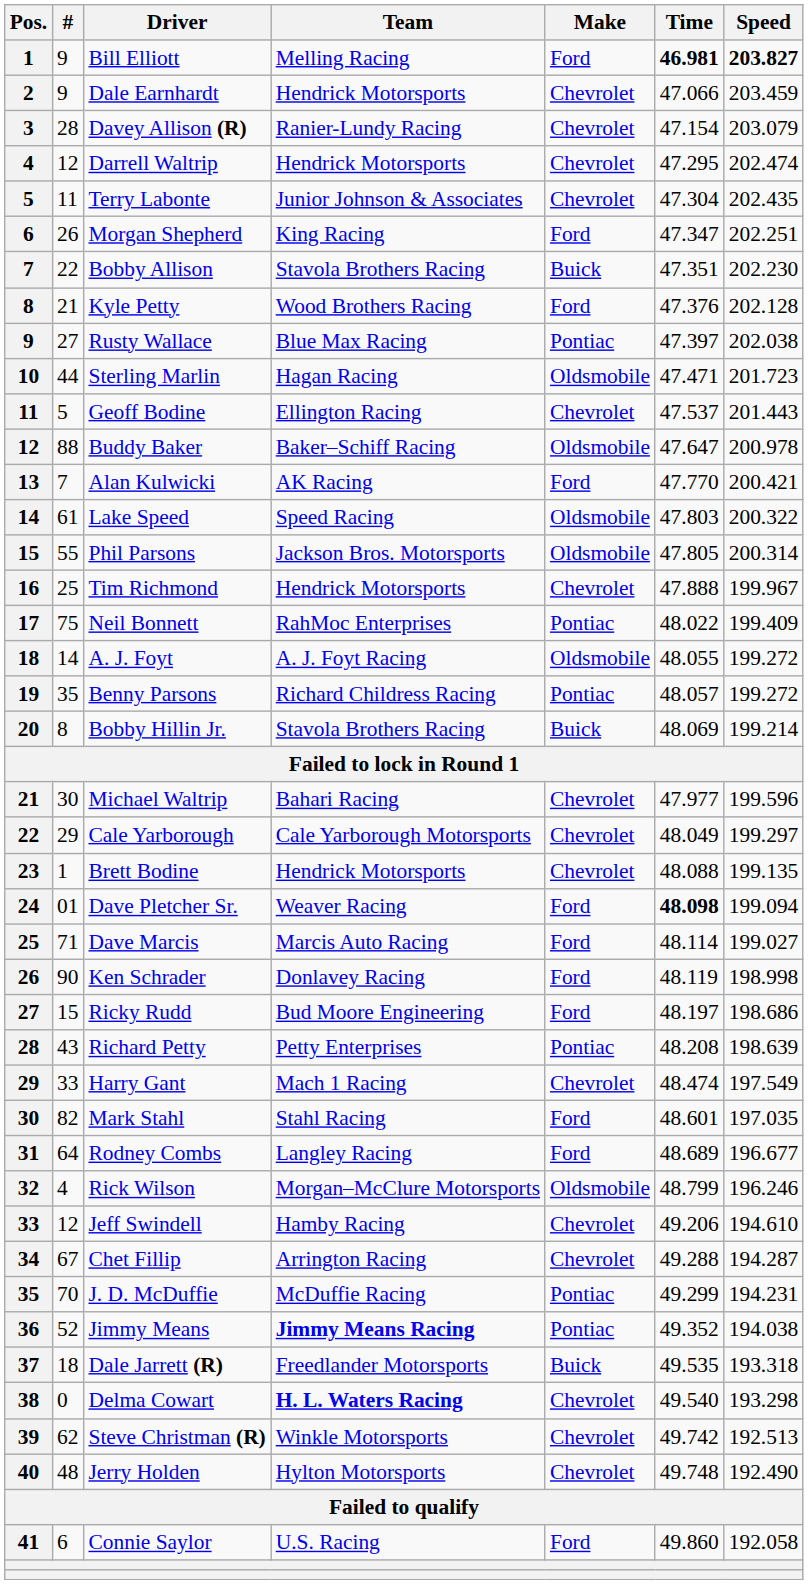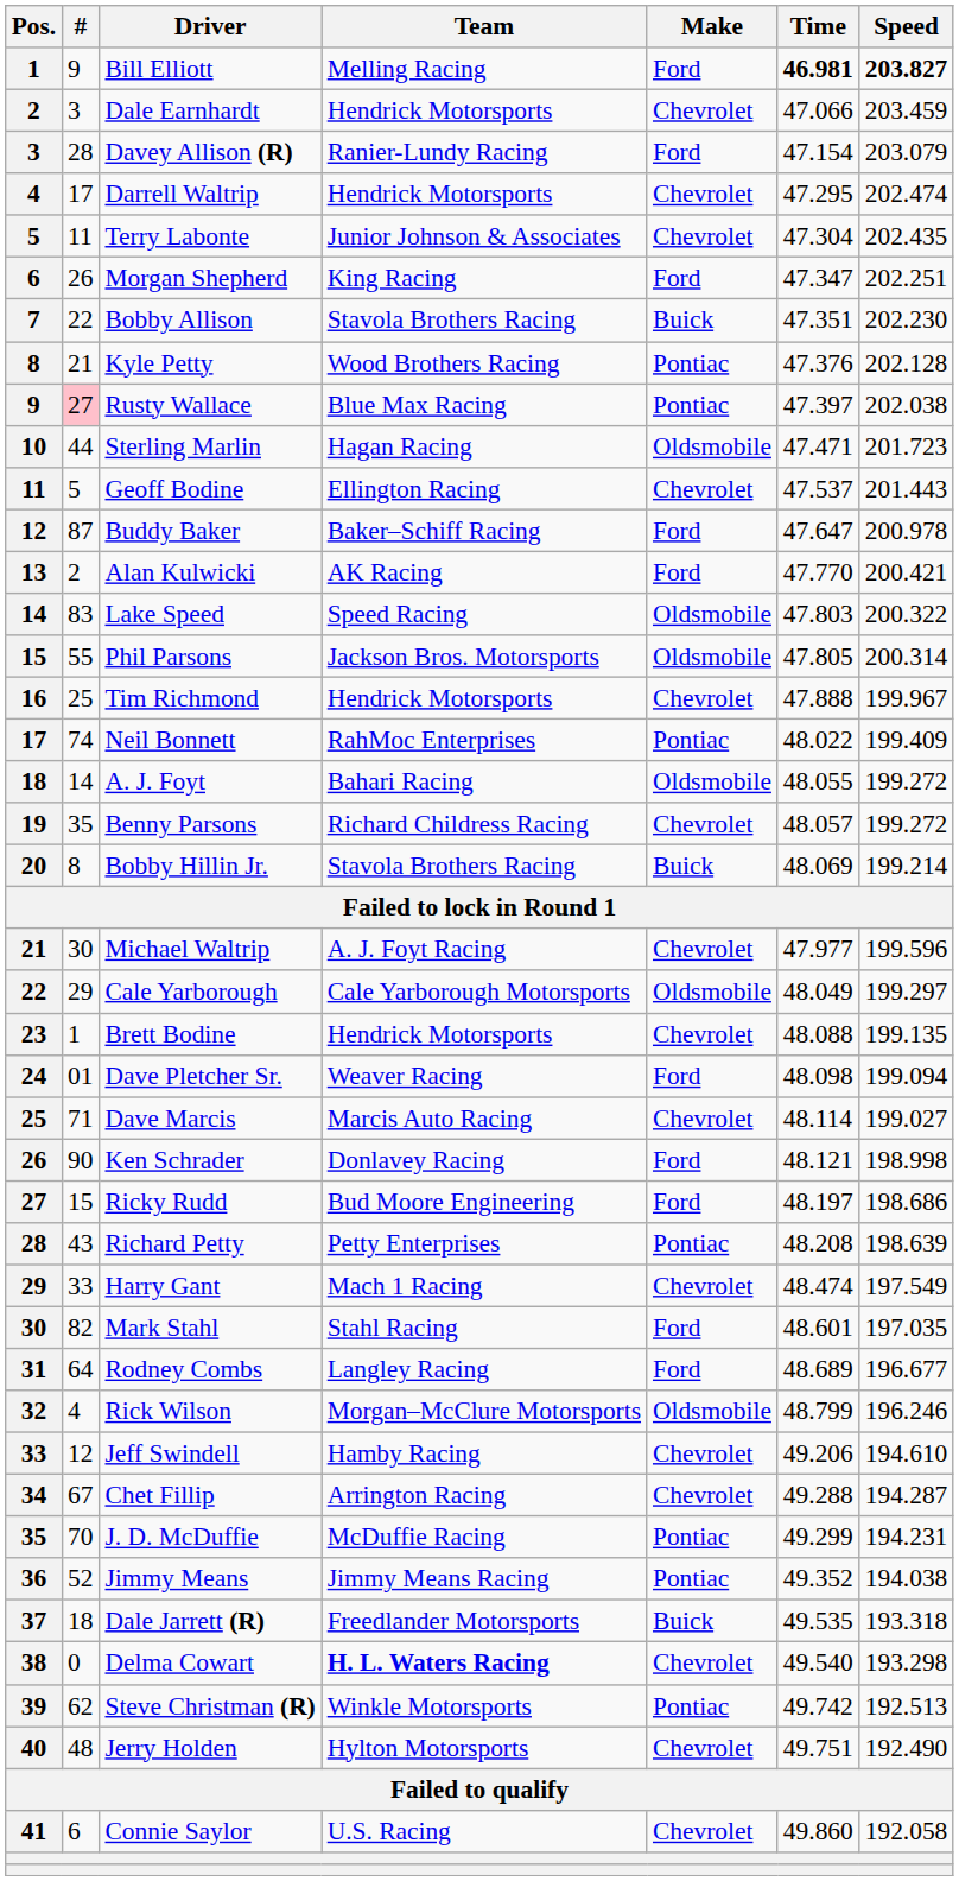 <table class="wikitable" style="font-size:95%">
 <tr>
 <th>Pos.</th>
 <th>#</th>
 <th>Driver</th>
 <th>Team</th>
 <th>Make</th>
 <th>Time</th>
 <th>Speed</th>
 </tr>
 <tr>
 <th>1</th>
 <td>9</td>
 <td><a href='#'>Bill Elliott</a></td>
 <td><a href='#'>Melling Racing</a></td>
 <td><a href='#'>Ford</a></td>
 <td><strong>46.981</strong></td>
 <td><strong>203.827</strong></td>
 </tr>
 <tr>
 <th>2</th>
-<td>9</td>
+<td>3</td>
 <td><a href='#'>Dale Earnhardt</a></td>
 <td><a href='#'>Hendrick Motorsports</a></td>
 <td><a href='#'>Chevrolet</a></td>
 <td>47.066</td>
 <td>203.459</td>
 </tr>
 <tr>
 <th>3</th>
 <td>28</td>
 <td><a href='#'>Davey Allison</a> <strong>(R)</strong></td>
 <td><a href='#'>Ranier-Lundy Racing</a></td>
-<td><a href='#'>Chevrolet</a></td>
+<td><a href='#'>Ford</a></td>
 <td>47.154</td>
 <td>203.079</td>
 </tr>
 <tr>
 <th>4</th>
-<td>12</td>
+<td>17</td>
 <td><a href='#'>Darrell Waltrip</a></td>
 <td><a href='#'>Hendrick Motorsports</a></td>
 <td><a href='#'>Chevrolet</a></td>
 <td>47.295</td>
 <td>202.474</td>
 </tr>
 <tr>
 <th>5</th>
 <td>11</td>
 <td><a href='#'>Terry Labonte</a></td>
 <td><a href='#'>Junior Johnson & Associates</a></td>
 <td><a href='#'>Chevrolet</a></td>
 <td>47.304</td>
 <td>202.435</td>
 </tr>
 <tr>
 <th>6</th>
 <td>26</td>
 <td><a href='#'>Morgan Shepherd</a></td>
 <td><a href='#'>King Racing</a></td>
 <td><a href='#'>Ford</a></td>
 <td>47.347</td>
 <td>202.251</td>
 </tr>
 <tr>
 <th>7</th>
 <td>22</td>
 <td><a href='#'>Bobby Allison</a></td>
 <td><a href='#'>Stavola Brothers Racing</a></td>
 <td><a href='#'>Buick</a></td>
 <td>47.351</td>
 <td>202.230</td>
 </tr>
 <tr>
 <th>8</th>
 <td>21</td>
 <td><a href='#'>Kyle Petty</a></td>
 <td><a href='#'>Wood Brothers Racing</a></td>
-<td><a href='#'>Ford</a></td>
+<td><a href='#'>Pontiac</a></td>
 <td>47.376</td>
 <td>202.128</td>
 </tr>
 <tr>
 <th>9</th>
-<td>27</td>
+<td style="background: pink;">27</td>
 <td><a href='#'>Rusty Wallace</a></td>
 <td><a href='#'>Blue Max Racing</a></td>
 <td><a href='#'>Pontiac</a></td>
 <td>47.397</td>
 <td>202.038</td>
 </tr>
 <tr>
 <th>10</th>
 <td>44</td>
 <td><a href='#'>Sterling Marlin</a></td>
 <td><a href='#'>Hagan Racing</a></td>
 <td><a href='#'>Oldsmobile</a></td>
 <td>47.471</td>
 <td>201.723</td>
 </tr>
 <tr>
 <th>11</th>
 <td>5</td>
 <td><a href='#'>Geoff Bodine</a></td>
 <td><a href='#'>Ellington Racing</a></td>
 <td><a href='#'>Chevrolet</a></td>
 <td>47.537</td>
 <td>201.443</td>
 </tr>
 <tr>
 <th>12</th>
-<td>88</td>
+<td>87</td>
 <td><a href='#'>Buddy Baker</a></td>
 <td><a href='#'>Baker–Schiff Racing</a></td>
-<td><a href='#'>Oldsmobile</a></td>
+<td><a href='#'>Ford</a></td>
 <td>47.647</td>
 <td>200.978</td>
 </tr>
 <tr>
 <th>13</th>
-<td>7</td>
+<td>2</td>
 <td><a href='#'>Alan Kulwicki</a></td>
 <td><a href='#'>AK Racing</a></td>
 <td><a href='#'>Ford</a></td>
 <td>47.770</td>
 <td>200.421</td>
 </tr>
 <tr>
 <th>14</th>
-<td>61</td>
+<td>83</td>
 <td><a href='#'>Lake Speed</a></td>
 <td><a href='#'>Speed Racing</a></td>
 <td><a href='#'>Oldsmobile</a></td>
 <td>47.803</td>
 <td>200.322</td>
 </tr>
 <tr>
 <th>15</th>
 <td>55</td>
 <td><a href='#'>Phil Parsons</a></td>
 <td><a href='#'>Jackson Bros. Motorsports</a></td>
 <td><a href='#'>Oldsmobile</a></td>
 <td>47.805</td>
 <td>200.314</td>
 </tr>
 <tr>
 <th>16</th>
 <td>25</td>
 <td><a href='#'>Tim Richmond</a></td>
 <td><a href='#'>Hendrick Motorsports</a></td>
 <td><a href='#'>Chevrolet</a></td>
 <td>47.888</td>
 <td>199.967</td>
 </tr>
 <tr>
 <th>17</th>
-<td>75</td>
+<td>74</td>
 <td><a href='#'>Neil Bonnett</a></td>
 <td><a href='#'>RahMoc Enterprises</a></td>
 <td><a href='#'>Pontiac</a></td>
 <td>48.022</td>
 <td>199.409</td>
 </tr>
 <tr>
 <th>18</th>
 <td>14</td>
 <td><a href='#'>A. J. Foyt</a></td>
-<td><a href='#'>A. J. Foyt Racing</a></td>
+<td><a href='#'>Bahari Racing</a></td>
 <td><a href='#'>Oldsmobile</a></td>
 <td>48.055</td>
 <td>199.272</td>
 </tr>
 <tr>
 <th>19</th>
 <td>35</td>
 <td><a href='#'>Benny Parsons</a></td>
 <td><a href='#'>Richard Childress Racing</a></td>
-<td><a href='#'>Pontiac</a></td>
+<td><a href='#'>Chevrolet</a></td>
 <td>48.057</td>
 <td>199.272</td>
 </tr>
 <tr>
 <th>20</th>
 <td>8</td>
 <td><a href='#'>Bobby Hillin Jr.</a></td>
 <td><a href='#'>Stavola Brothers Racing</a></td>
 <td><a href='#'>Buick</a></td>
 <td>48.069</td>
 <td>199.214</td>
 </tr>
 <tr>
 <th colspan="7">Failed to lock in Round 1</th>
 </tr>
 <tr>
 <th>21</th>
 <td>30</td>
 <td><a href='#'>Michael Waltrip</a></td>
-<td><a href='#'>Bahari Racing</a></td>
+<td><a href='#'>A. J. Foyt Racing</a></td>
 <td><a href='#'>Chevrolet</a></td>
 <td>47.977</td>
 <td>199.596</td>
 </tr>
 <tr>
 <th>22</th>
 <td>29</td>
 <td><a href='#'>Cale Yarborough</a></td>
 <td><a href='#'>Cale Yarborough Motorsports</a></td>
-<td><a href='#'>Chevrolet</a></td>
+<td><a href='#'>Oldsmobile</a></td>
 <td>48.049</td>
 <td>199.297</td>
 </tr>
 <tr>
 <th>23</th>
 <td>1</td>
 <td><a href='#'>Brett Bodine</a></td>
 <td><a href='#'>Hendrick Motorsports</a></td>
 <td><a href='#'>Chevrolet</a></td>
 <td>48.088</td>
 <td>199.135</td>
 </tr>
 <tr>
 <th>24</th>
 <td>01</td>
 <td><a href='#'>Dave Pletcher Sr.</a></td>
 <td><a href='#'>Weaver Racing</a></td>
 <td><a href='#'>Ford</a></td>
-<td><strong>48.098</strong></td>
+<td>48.098</td>
 <td>199.094</td>
 </tr>
 <tr>
 <th>25</th>
 <td>71</td>
 <td><a href='#'>Dave Marcis</a></td>
 <td><a href='#'>Marcis Auto Racing</a></td>
-<td><a href='#'>Ford</a></td>
+<td><a href='#'>Chevrolet</a></td>
 <td>48.114</td>
 <td>199.027</td>
 </tr>
 <tr>
 <th>26</th>
 <td>90</td>
 <td><a href='#'>Ken Schrader</a></td>
 <td><a href='#'>Donlavey Racing</a></td>
 <td><a href='#'>Ford</a></td>
-<td>48.119</td>
+<td>48.121</td>
 <td>198.998</td>
 </tr>
 <tr>
 <th>27</th>
 <td>15</td>
 <td><a href='#'>Ricky Rudd</a></td>
 <td><a href='#'>Bud Moore Engineering</a></td>
 <td><a href='#'>Ford</a></td>
 <td>48.197</td>
 <td>198.686</td>
 </tr>
 <tr>
 <th>28</th>
 <td>43</td>
 <td><a href='#'>Richard Petty</a></td>
 <td><a href='#'>Petty Enterprises</a></td>
 <td><a href='#'>Pontiac</a></td>
 <td>48.208</td>
 <td>198.639</td>
 </tr>
 <tr>
 <th>29</th>
 <td>33</td>
 <td><a href='#'>Harry Gant</a></td>
 <td><a href='#'>Mach 1 Racing</a></td>
 <td><a href='#'>Chevrolet</a></td>
 <td>48.474</td>
 <td>197.549</td>
 </tr>
 <tr>
 <th>30</th>
 <td>82</td>
 <td><a href='#'>Mark Stahl</a></td>
 <td><a href='#'>Stahl Racing</a></td>
 <td><a href='#'>Ford</a></td>
 <td>48.601</td>
 <td>197.035</td>
 </tr>
 <tr>
 <th>31</th>
 <td>64</td>
 <td><a href='#'>Rodney Combs</a></td>
 <td><a href='#'>Langley Racing</a></td>
 <td><a href='#'>Ford</a></td>
 <td>48.689</td>
 <td>196.677</td>
 </tr>
 <tr>
 <th>32</th>
 <td>4</td>
 <td><a href='#'>Rick Wilson</a></td>
 <td><a href='#'>Morgan–McClure Motorsports</a></td>
 <td><a href='#'>Oldsmobile</a></td>
 <td>48.799</td>
 <td>196.246</td>
 </tr>
 <tr>
 <th>33</th>
 <td>12</td>
 <td><a href='#'>Jeff Swindell</a></td>
 <td><a href='#'>Hamby Racing</a></td>
 <td><a href='#'>Chevrolet</a></td>
 <td>49.206</td>
 <td>194.610</td>
 </tr>
 <tr>
 <th>34</th>
 <td>67</td>
 <td><a href='#'>Chet Fillip</a></td>
 <td><a href='#'>Arrington Racing</a></td>
 <td><a href='#'>Chevrolet</a></td>
 <td>49.288</td>
 <td>194.287</td>
 </tr>
 <tr>
 <th>35</th>
 <td>70</td>
 <td><a href='#'>J. D. McDuffie</a></td>
 <td><a href='#'>McDuffie Racing</a></td>
 <td><a href='#'>Pontiac</a></td>
 <td>49.299</td>
 <td>194.231</td>
 </tr>
 <tr>
 <th>36</th>
 <td>52</td>
 <td><a href='#'>Jimmy Means</a></td>
-<td><strong><a href='#'>Jimmy Means Racing</a></strong></td>
+<td><a href='#'>Jimmy Means Racing</a></td>
 <td><a href='#'>Pontiac</a></td>
 <td>49.352</td>
 <td>194.038</td>
 </tr>
 <tr>
 <th>37</th>
 <td>18</td>
 <td><a href='#'>Dale Jarrett</a> <strong>(R)</strong></td>
 <td><a href='#'>Freedlander Motorsports</a></td>
 <td><a href='#'>Buick</a></td>
 <td>49.535</td>
 <td>193.318</td>
 </tr>
 <tr>
 <th>38</th>
 <td>0</td>
 <td><a href='#'>Delma Cowart</a></td>
 <td><strong><a href='#'>H. L. Waters Racing</a></strong></td>
 <td><a href='#'>Chevrolet</a></td>
 <td>49.540</td>
 <td>193.298</td>
 </tr>
 <tr>
 <th>39</th>
 <td>62</td>
 <td><a href='#'>Steve Christman</a> <strong>(R)</strong></td>
 <td><a href='#'>Winkle Motorsports</a></td>
-<td><a href='#'>Chevrolet</a></td>
+<td><a href='#'>Pontiac</a></td>
 <td>49.742</td>
 <td>192.513</td>
 </tr>
 <tr>
 <th>40</th>
 <td>48</td>
 <td><a href='#'>Jerry Holden</a></td>
 <td><a href='#'>Hylton Motorsports</a></td>
 <td><a href='#'>Chevrolet</a></td>
-<td>49.748</td>
+<td>49.751</td>
 <td>192.490</td>
 </tr>
 <tr>
 <th colspan="7">Failed to qualify</th>
 </tr>
 <tr>
 <th>41</th>
 <td>6</td>
 <td><a href='#'>Connie Saylor</a></td>
 <td><a href='#'>U.S. Racing</a></td>
-<td><a href='#'>Ford</a></td>
+<td><a href='#'>Chevrolet</a></td>
 <td>49.860</td>
 <td>192.058</td>
 </tr>
 <tr>
 <th colspan="7"></th>
 </tr>
 <tr>
 <th colspan="7"></th>
 </tr>
 </table>
